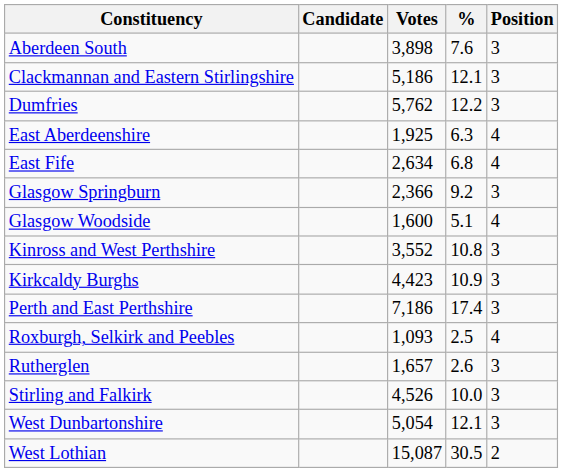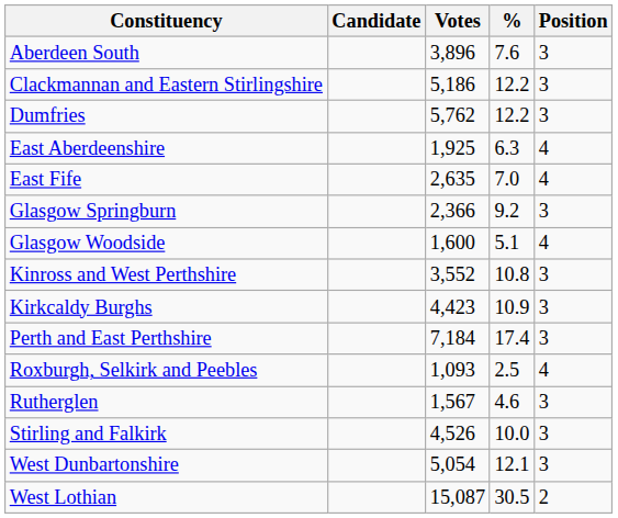 <table class="wikitable sortable">
 <tr>
 <th>Constituency</th>
 <th>Candidate</th>
 <th>Votes</th>
 <th>%</th>
 <th>Position</th>
 </tr>
 <tr>
 <td><a href='#'>Aberdeen South</a></td>
 <td></td>
-<td>3,898</td>
+<td>3,896</td>
 <td>7.6</td>
 <td>3</td>
 </tr>
 <tr>
 <td><a href='#'>Clackmannan and Eastern Stirlingshire</a></td>
 <td></td>
 <td>5,186</td>
-<td>12.1</td>
+<td>12.2</td>
 <td>3</td>
 </tr>
 <tr>
 <td><a href='#'>Dumfries</a></td>
 <td></td>
 <td>5,762</td>
 <td>12.2</td>
 <td>3</td>
 </tr>
 <tr>
 <td><a href='#'>East Aberdeenshire</a></td>
 <td></td>
 <td>1,925</td>
 <td>6.3</td>
 <td>4</td>
 </tr>
 <tr>
 <td><a href='#'>East Fife</a></td>
 <td></td>
-<td>2,634</td>
-<td>6.8</td>
+<td>2,635</td>
+<td>7.0</td>
 <td>4</td>
 </tr>
 <tr>
 <td><a href='#'>Glasgow Springburn</a></td>
 <td></td>
 <td>2,366</td>
 <td>9.2</td>
 <td>3</td>
 </tr>
 <tr>
 <td><a href='#'>Glasgow Woodside</a></td>
 <td></td>
 <td>1,600</td>
 <td>5.1</td>
 <td>4</td>
 </tr>
 <tr>
 <td><a href='#'>Kinross and West Perthshire</a></td>
 <td></td>
 <td>3,552</td>
 <td>10.8</td>
 <td>3</td>
 </tr>
 <tr>
 <td><a href='#'>Kirkcaldy Burghs</a></td>
 <td></td>
 <td>4,423</td>
 <td>10.9</td>
 <td>3</td>
 </tr>
 <tr>
 <td><a href='#'>Perth and East Perthshire</a></td>
 <td></td>
-<td>7,186</td>
+<td>7,184</td>
 <td>17.4</td>
 <td>3</td>
 </tr>
 <tr>
 <td><a href='#'>Roxburgh, Selkirk and Peebles</a></td>
 <td></td>
 <td>1,093</td>
 <td>2.5</td>
 <td>4</td>
 </tr>
 <tr>
 <td><a href='#'>Rutherglen</a></td>
 <td></td>
-<td>1,657</td>
-<td>2.6</td>
+<td>1,567</td>
+<td>4.6</td>
 <td>3</td>
 </tr>
 <tr>
 <td><a href='#'>Stirling and Falkirk</a></td>
 <td></td>
 <td>4,526</td>
 <td>10.0</td>
 <td>3</td>
 </tr>
 <tr>
 <td><a href='#'>West Dunbartonshire</a></td>
 <td></td>
 <td>5,054</td>
 <td>12.1</td>
 <td>3</td>
 </tr>
 <tr>
 <td><a href='#'>West Lothian</a></td>
 <td></td>
 <td>15,087</td>
 <td>30.5</td>
 <td>2</td>
 </tr>
 </table>
